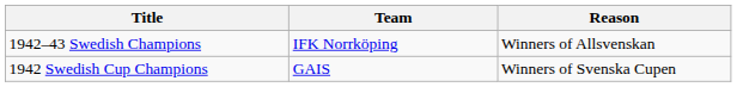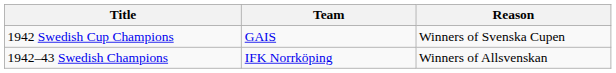 <table class="wikitable" style="text-align: left;">
 <tr>
 <th style="width: 275px;">Title</th>
 <th style="width: 200px;">Team</th>
 <th style="width: 225px;">Reason</th>
 </tr>
 <tr>
+<td>1942 <a href='#'>Swedish Cup Champions</a></td>
+<td><a href='#'>GAIS</a></td>
+<td>Winners of Svenska Cupen</td>
+</tr>
+<tr>
 <td>1942–43 <a href='#'>Swedish Champions</a></td>
 <td><a href='#'>IFK Norrköping</a></td>
 <td>Winners of Allsvenskan</td>
 </tr>
-<tr>
-<td>1942 <a href='#'>Swedish Cup Champions</a></td>
-<td><a href='#'>GAIS</a></td>
-<td>Winners of Svenska Cupen</td>
-</tr>
 </table>
